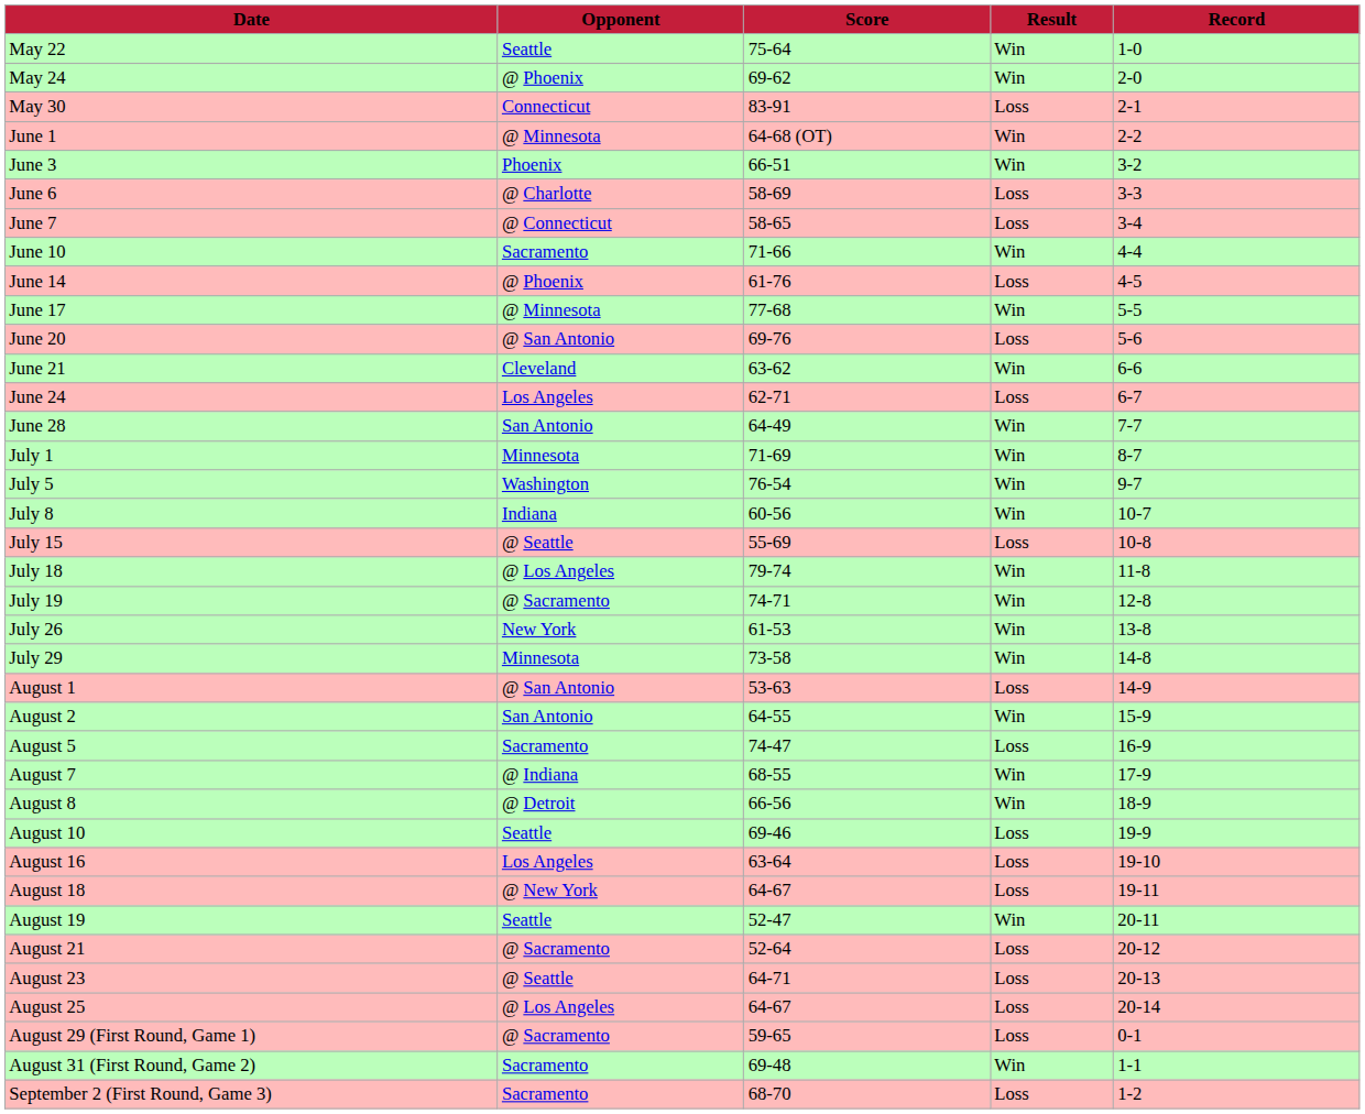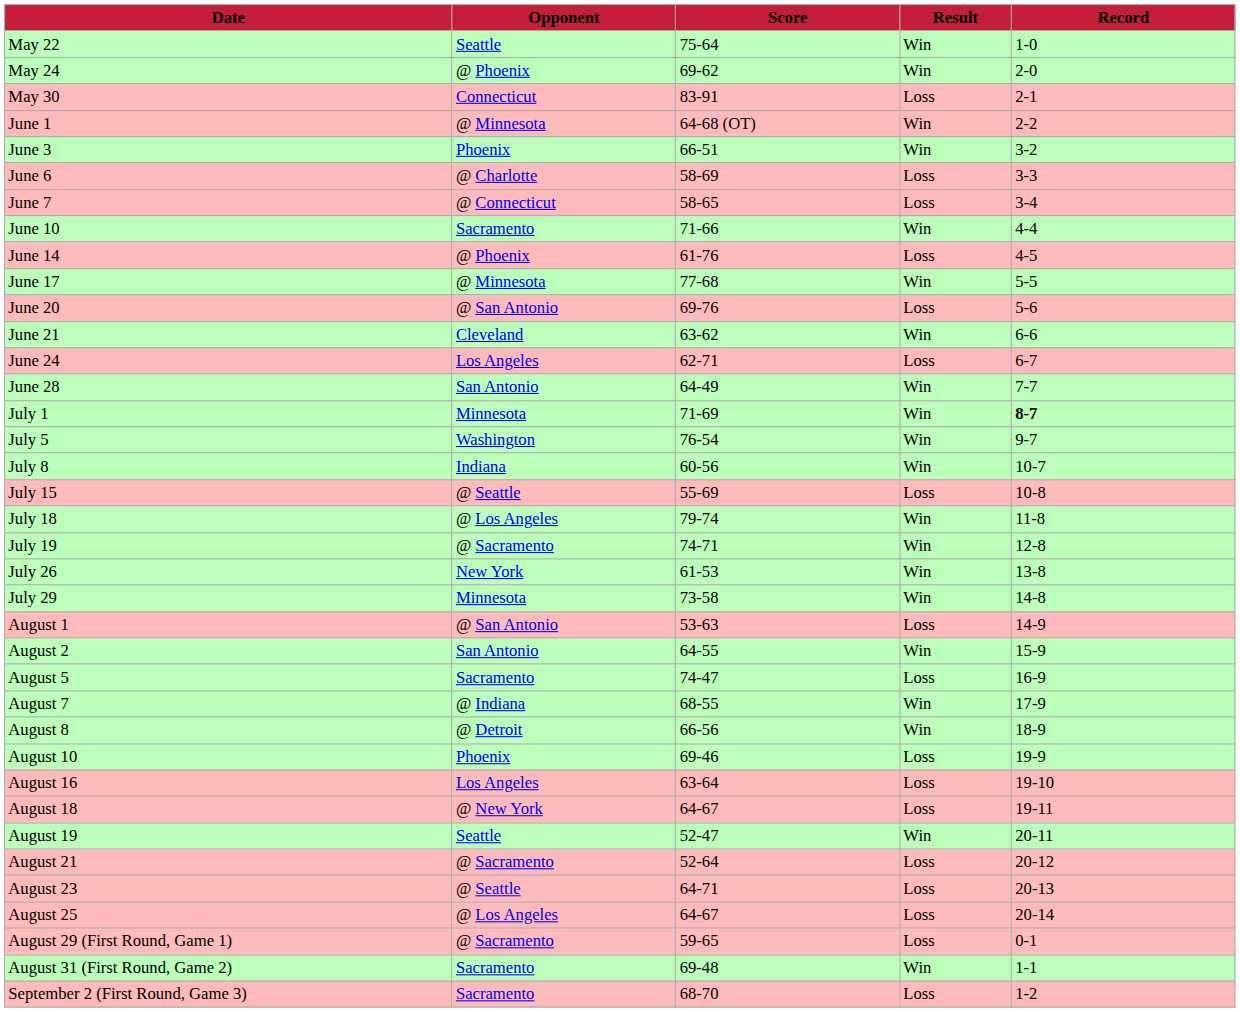 <table class="wikitable sortable sortable">
 <tr>
 <th style="background:#c41e3a; width:20%;">Date</th>
 <th style="background:#c41e3a; width:10%;">Opponent</th>
 <th style="background:#c41e3a; width:10%;">Score</th>
 <th style="background:#c41e3a; width:5%;">Result</th>
 <th style="background:#c41e3a; width:10%;">Record</th>
 </tr>
 <tr style="background:#bfb;">
 <td>May 22</td>
 <td><a href='#'>Seattle</a></td>
 <td>75-64</td>
 <td>Win</td>
 <td>1-0</td>
 </tr>
 <tr style="background:#bfb;">
 <td>May 24</td>
 <td>@ <a href='#'>Phoenix</a></td>
 <td>69-62</td>
 <td>Win</td>
 <td>2-0</td>
 </tr>
 <tr style="background:#fbb;">
 <td>May 30</td>
 <td><a href='#'>Connecticut</a></td>
 <td>83-91</td>
 <td>Loss</td>
 <td>2-1</td>
 </tr>
 <tr style="background:#fbb;">
 <td>June 1</td>
 <td>@ <a href='#'>Minnesota</a></td>
 <td>64-68 (OT)</td>
 <td>Win</td>
 <td>2-2</td>
 </tr>
 <tr style="background:#bfb;">
 <td>June 3</td>
 <td><a href='#'>Phoenix</a></td>
 <td>66-51</td>
 <td>Win</td>
 <td>3-2</td>
 </tr>
 <tr style="background:#fbb;">
 <td>June 6</td>
 <td>@ <a href='#'>Charlotte</a></td>
 <td>58-69</td>
 <td>Loss</td>
 <td>3-3</td>
 </tr>
 <tr style="background:#fbb;">
 <td>June 7</td>
 <td>@ <a href='#'>Connecticut</a></td>
 <td>58-65</td>
 <td>Loss</td>
 <td>3-4</td>
 </tr>
 <tr style="background:#bfb;">
 <td>June 10</td>
 <td><a href='#'>Sacramento</a></td>
 <td>71-66</td>
 <td>Win</td>
 <td>4-4</td>
 </tr>
 <tr style="background:#fbb;">
 <td>June 14</td>
 <td>@ <a href='#'>Phoenix</a></td>
 <td>61-76</td>
 <td>Loss</td>
 <td>4-5</td>
 </tr>
 <tr style="background:#bfb;">
 <td>June 17</td>
 <td>@ <a href='#'>Minnesota</a></td>
 <td>77-68</td>
 <td>Win</td>
 <td>5-5</td>
 </tr>
 <tr style="background:#fbb;">
 <td>June 20</td>
 <td>@ <a href='#'>San Antonio</a></td>
 <td>69-76</td>
 <td>Loss</td>
 <td>5-6</td>
 </tr>
 <tr style="background:#bfb;">
 <td>June 21</td>
 <td><a href='#'>Cleveland</a></td>
 <td>63-62</td>
 <td>Win</td>
 <td>6-6</td>
 </tr>
 <tr style="background:#fbb;">
 <td>June 24</td>
 <td><a href='#'>Los Angeles</a></td>
 <td>62-71</td>
 <td>Loss</td>
 <td>6-7</td>
 </tr>
 <tr style="background:#bfb;">
 <td>June 28</td>
 <td><a href='#'>San Antonio</a></td>
 <td>64-49</td>
 <td>Win</td>
 <td>7-7</td>
 </tr>
 <tr style="background:#bfb;">
 <td>July 1</td>
 <td><a href='#'>Minnesota</a></td>
 <td>71-69</td>
 <td>Win</td>
-<td>8-7</td>
+<td><strong>8-7</strong></td>
 </tr>
 <tr style="background:#bfb;">
 <td>July 5</td>
 <td><a href='#'>Washington</a></td>
 <td>76-54</td>
 <td>Win</td>
 <td>9-7</td>
 </tr>
 <tr style="background:#bfb;">
 <td>July 8</td>
 <td><a href='#'>Indiana</a></td>
 <td>60-56</td>
 <td>Win</td>
 <td>10-7</td>
 </tr>
 <tr style="background:#fbb;">
 <td>July 15</td>
 <td>@ <a href='#'>Seattle</a></td>
 <td>55-69</td>
 <td>Loss</td>
 <td>10-8</td>
 </tr>
 <tr style="background:#bfb;">
 <td>July 18</td>
 <td>@ <a href='#'>Los Angeles</a></td>
 <td>79-74</td>
 <td>Win</td>
 <td>11-8</td>
 </tr>
 <tr style="background:#bfb;">
 <td>July 19</td>
 <td>@ <a href='#'>Sacramento</a></td>
 <td>74-71</td>
 <td>Win</td>
 <td>12-8</td>
 </tr>
 <tr style="background:#bfb;">
 <td>July 26</td>
 <td><a href='#'>New York</a></td>
 <td>61-53</td>
 <td>Win</td>
 <td>13-8</td>
 </tr>
 <tr style="background:#bfb;">
 <td>July 29</td>
 <td><a href='#'>Minnesota</a></td>
 <td>73-58</td>
 <td>Win</td>
 <td>14-8</td>
 </tr>
 <tr style="background:#fbb;">
 <td>August 1</td>
 <td>@ <a href='#'>San Antonio</a></td>
 <td>53-63</td>
 <td>Loss</td>
 <td>14-9</td>
 </tr>
 <tr style="background:#bfb;">
 <td>August 2</td>
 <td><a href='#'>San Antonio</a></td>
 <td>64-55</td>
 <td>Win</td>
 <td>15-9</td>
 </tr>
 <tr style="background:#bfb;">
 <td>August 5</td>
 <td><a href='#'>Sacramento</a></td>
 <td>74-47</td>
 <td>Loss</td>
 <td>16-9</td>
 </tr>
 <tr style="background:#bfb;">
 <td>August 7</td>
 <td>@ <a href='#'>Indiana</a></td>
 <td>68-55</td>
 <td>Win</td>
 <td>17-9</td>
 </tr>
 <tr style="background:#bfb;">
 <td>August 8</td>
 <td>@ <a href='#'>Detroit</a></td>
 <td>66-56</td>
 <td>Win</td>
 <td>18-9</td>
 </tr>
 <tr style="background:#bfb;">
 <td>August 10</td>
-<td><a href='#'>Seattle</a></td>
+<td><a href='#'>Phoenix</a></td>
 <td>69-46</td>
 <td>Loss</td>
 <td>19-9</td>
 </tr>
 <tr style="background:#fbb;">
 <td>August 16</td>
 <td><a href='#'>Los Angeles</a></td>
 <td>63-64</td>
 <td>Loss</td>
 <td>19-10</td>
 </tr>
 <tr style="background:#fbb;">
 <td>August 18</td>
 <td>@ <a href='#'>New York</a></td>
 <td>64-67</td>
 <td>Loss</td>
 <td>19-11</td>
 </tr>
 <tr style="background:#bfb;">
 <td>August 19</td>
 <td><a href='#'>Seattle</a></td>
 <td>52-47</td>
 <td>Win</td>
 <td>20-11</td>
 </tr>
 <tr style="background:#fbb;">
 <td>August 21</td>
 <td>@ <a href='#'>Sacramento</a></td>
 <td>52-64</td>
 <td>Loss</td>
 <td>20-12</td>
 </tr>
 <tr style="background:#fbb;">
 <td>August 23</td>
 <td>@ <a href='#'>Seattle</a></td>
 <td>64-71</td>
 <td>Loss</td>
 <td>20-13</td>
 </tr>
 <tr style="background:#fbb;">
 <td>August 25</td>
 <td>@ <a href='#'>Los Angeles</a></td>
 <td>64-67</td>
 <td>Loss</td>
 <td>20-14</td>
 </tr>
 <tr style="background:#fbb;">
 <td>August 29 (First Round, Game 1)</td>
 <td>@ <a href='#'>Sacramento</a></td>
 <td>59-65</td>
 <td>Loss</td>
 <td>0-1</td>
 </tr>
 <tr style="background:#bfb;">
 <td>August 31 (First Round, Game 2)</td>
 <td><a href='#'>Sacramento</a></td>
 <td>69-48</td>
 <td>Win</td>
 <td>1-1</td>
 </tr>
 <tr style="background:#fbb;">
 <td>September 2 (First Round, Game 3)</td>
 <td><a href='#'>Sacramento</a></td>
 <td>68-70</td>
 <td>Loss</td>
 <td>1-2</td>
 </tr>
 </table>
